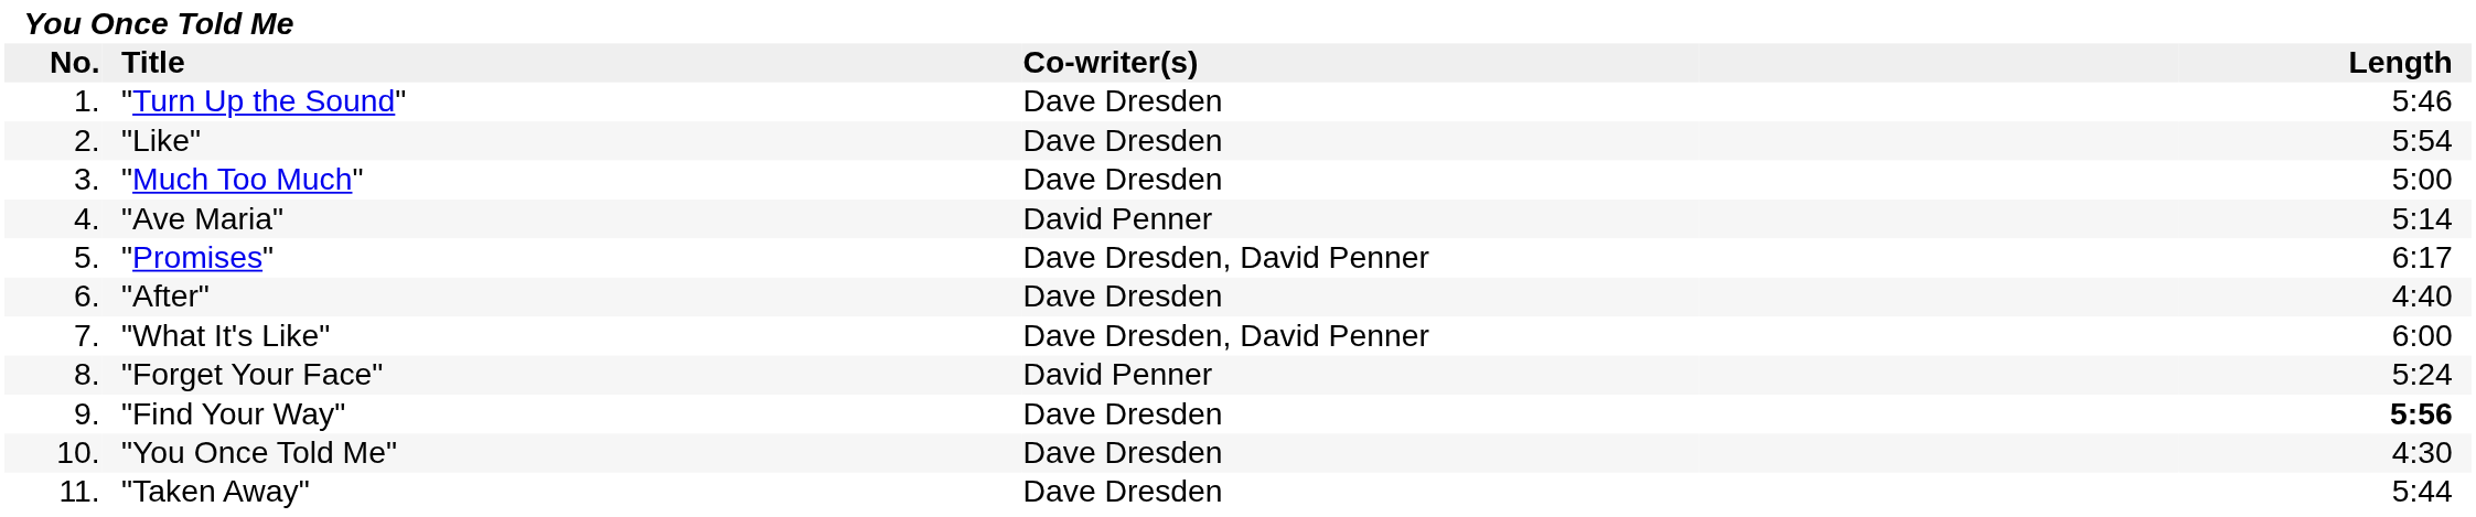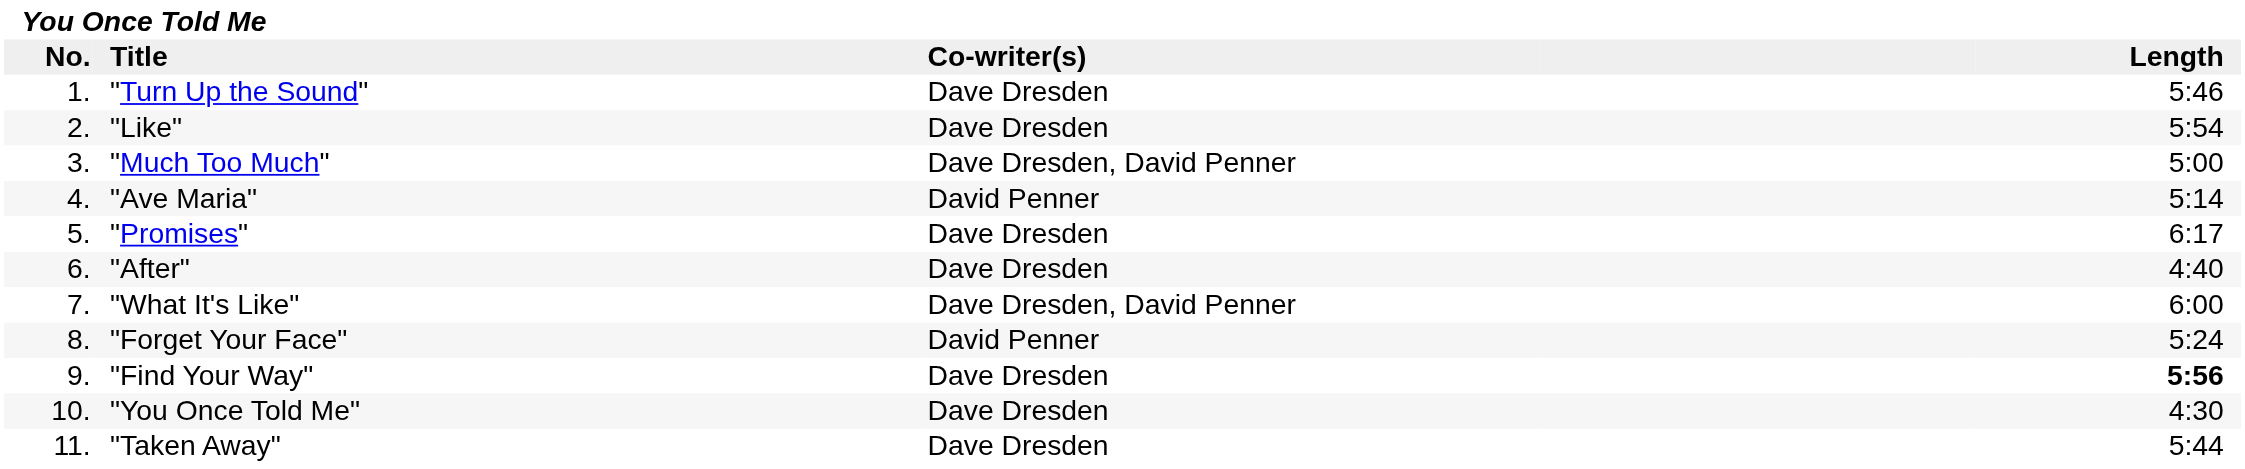 <table border="0" cellpadding="1" cellspacing="0" width:100%">
 <tr>
 <th colspan="5"  align="left" bgcolor="#ffffff">  <strong><em>You Once Told Me</em></strong></th>
 </tr>
 <tr>
 <th scope="col" style="background:#efefef;" width="02%" align="right">     No.</th>
 <th scope="col" style="background:#efefef;" width="38%" align="left">  Title</th>
 <th scope="col" style="background:#efefef;" width="28%" align="left">Co-writer(s)</th>
 <th scope="col" style="background:#efefef;" width="20%" align="left"></th>
 <th scope="col" style="background:#efefef;" width="12%" align="right">Length  </th>
 </tr>
 <tr>
 <td style="background:#ffffff;" align="right">  1.</td>
 <td style="background:#ffffff;" align="left">  "<a href='#'>Turn Up the Sound</a>"</td>
 <td style="background:#ffffff;" align="left">Dave Dresden</td>
 <td style="background:#ffffff;" align="left"></td>
 <td style="background:#ffffff;" align="right">5:46  </td>
 </tr>
 <tr>
 <td style="background:#f6f6f6;" align="right">  2.</td>
 <td style="background:#f6f6f6;" align="left">  "Like"</td>
 <td style="background:#f6f6f6;" align="left">Dave Dresden</td>
 <td style="background:#f6f6f6;" align="left"></td>
 <td style="background:#f6f6f6;" align="right">5:54  </td>
 </tr>
 <tr>
 <td style="background:#ffffff;" align="right">  3.</td>
 <td style="background:#ffffff;" align="left">  "<a href='#'>Much Too Much</a>"</td>
-<td style="background:#ffffff;" align="left">Dave Dresden</td>
+<td style="background:#ffffff;" align="left">Dave Dresden, David Penner</td>
 <td style="background:#ffffff;" align="left"></td>
 <td style="background:#ffffff;" align="right">5:00  </td>
 </tr>
 <tr>
 <td style="background:#f6f6f6;" align="right">  4.</td>
 <td style="background:#f6f6f6;" align="left">  "Ave Maria"</td>
 <td style="background:#f6f6f6;" align="left">David Penner</td>
 <td style="background:#f6f6f6;" align="left"></td>
 <td style="background:#f6f6f6;" align="right">5:14  </td>
 </tr>
 <tr>
 <td style="background:#ffffff;" align="right">  5.</td>
 <td style="background:#ffffff;" align="left">  "<a href='#'>Promises</a>"</td>
-<td style="background:#ffffff;" align="left">Dave Dresden, David Penner</td>
+<td style="background:#ffffff;" align="left">Dave Dresden</td>
 <td style="background:#ffffff;" align="left"></td>
 <td style="background:#ffffff;" align="right">6:17  </td>
 </tr>
 <tr>
 <td style="background:#f6f6f6;" align="right">  6.</td>
 <td style="background:#f6f6f6;" align="left">  "After"</td>
 <td style="background:#f6f6f6;" align="left">Dave Dresden</td>
 <td style="background:#f6f6f6;" align="left"></td>
 <td style="background:#f6f6f6;" align="right">4:40  </td>
 </tr>
 <tr>
 <td style="background:#ffffff;" align="right">  7.</td>
 <td style="background:#ffffff;" align="left">  "What It's Like"</td>
 <td style="background:#ffffff;" align="left">Dave Dresden, David Penner</td>
 <td style="background:#ffffff;" align="left"></td>
 <td style="background:#ffffff;" align="right">6:00  </td>
 </tr>
 <tr>
 <td style="background:#f6f6f6;" align="right">  8.</td>
 <td style="background:#f6f6f6;" align="left">  "Forget Your Face"</td>
 <td style="background:#f6f6f6;" align="left">David Penner</td>
 <td style="background:#f6f6f6;" align="left"></td>
 <td style="background:#f6f6f6;" align="right">5:24  </td>
 </tr>
 <tr>
 <td style="background:#ffffff;" align="right">  9.</td>
 <td style="background:#ffffff;" align="left">  "Find Your Way"</td>
 <td style="background:#ffffff;" align="left">Dave Dresden</td>
 <td style="background:#ffffff;" align="left"></td>
 <td style="background:#ffffff;" align="right"><strong>5:56  </strong></td>
 </tr>
 <tr>
 <td style="background:#f6f6f6;" align="right">  10.</td>
 <td style="background:#f6f6f6;" align="left">  "You Once Told Me"</td>
 <td style="background:#f6f6f6;" align="left">Dave Dresden</td>
 <td style="background:#f6f6f6;" align="left"></td>
 <td style="background:#f6f6f6;" align="right">4:30  </td>
 </tr>
 <tr>
 <td style="background:#ffffff;" align="right">  11.</td>
 <td style="background:#ffffff;" align="left">  "Taken Away"</td>
 <td style="background:#ffffff;" align="left">Dave Dresden</td>
 <td style="background:#ffffff;" align="left"></td>
 <td style="background:#ffffff;" align="right">5:44  </td>
 </tr>
 <tr>
 </tr>
 </table>
